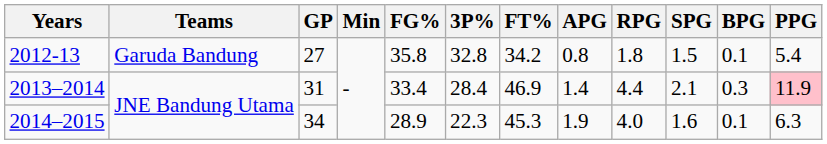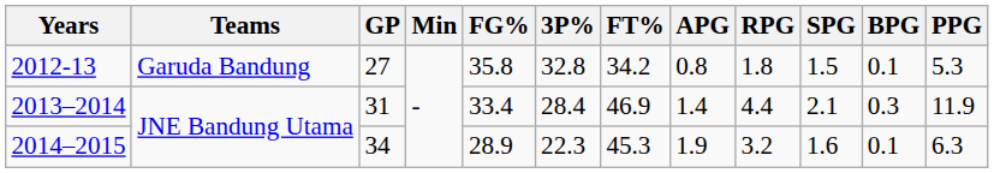 <table class="wikitable sortable">
 <tr>
 <th>Years</th>
 <th>Teams</th>
 <th>GP</th>
 <th>Min</th>
 <th>FG%</th>
 <th>3P%</th>
 <th>FT%</th>
 <th>APG</th>
 <th>RPG</th>
 <th>SPG</th>
 <th>BPG</th>
 <th>PPG</th>
 </tr>
 <tr>
 <td><a href='#'>2012-13</a></td>
 <td><a href='#'>Garuda Bandung</a></td>
 <td>27</td>
 <td rowspan="3">-</td>
 <td>35.8</td>
 <td>32.8</td>
 <td>34.2</td>
 <td>0.8</td>
 <td>1.8</td>
 <td>1.5</td>
 <td>0.1</td>
-<td>5.4</td>
+<td>5.3</td>
 </tr>
 <tr>
 <td><a href='#'>2013–2014</a></td>
 <td rowspan="3"><a href='#'>JNE Bandung Utama</a></td>
 <td>31</td>
 <td>33.4</td>
 <td>28.4</td>
 <td>46.9</td>
 <td>1.4</td>
 <td>4.4</td>
 <td>2.1</td>
 <td>0.3</td>
-<td style="background: pink;">11.9</td>
+<td>11.9</td>
 </tr>
 <tr>
 <td><a href='#'>2014–2015</a></td>
 <td>34</td>
 <td>28.9</td>
 <td>22.3</td>
 <td>45.3</td>
 <td>1.9</td>
-<td>4.0</td>
+<td>3.2</td>
 <td>1.6</td>
 <td>0.1</td>
 <td>6.3</td>
 </tr>
 </table>
